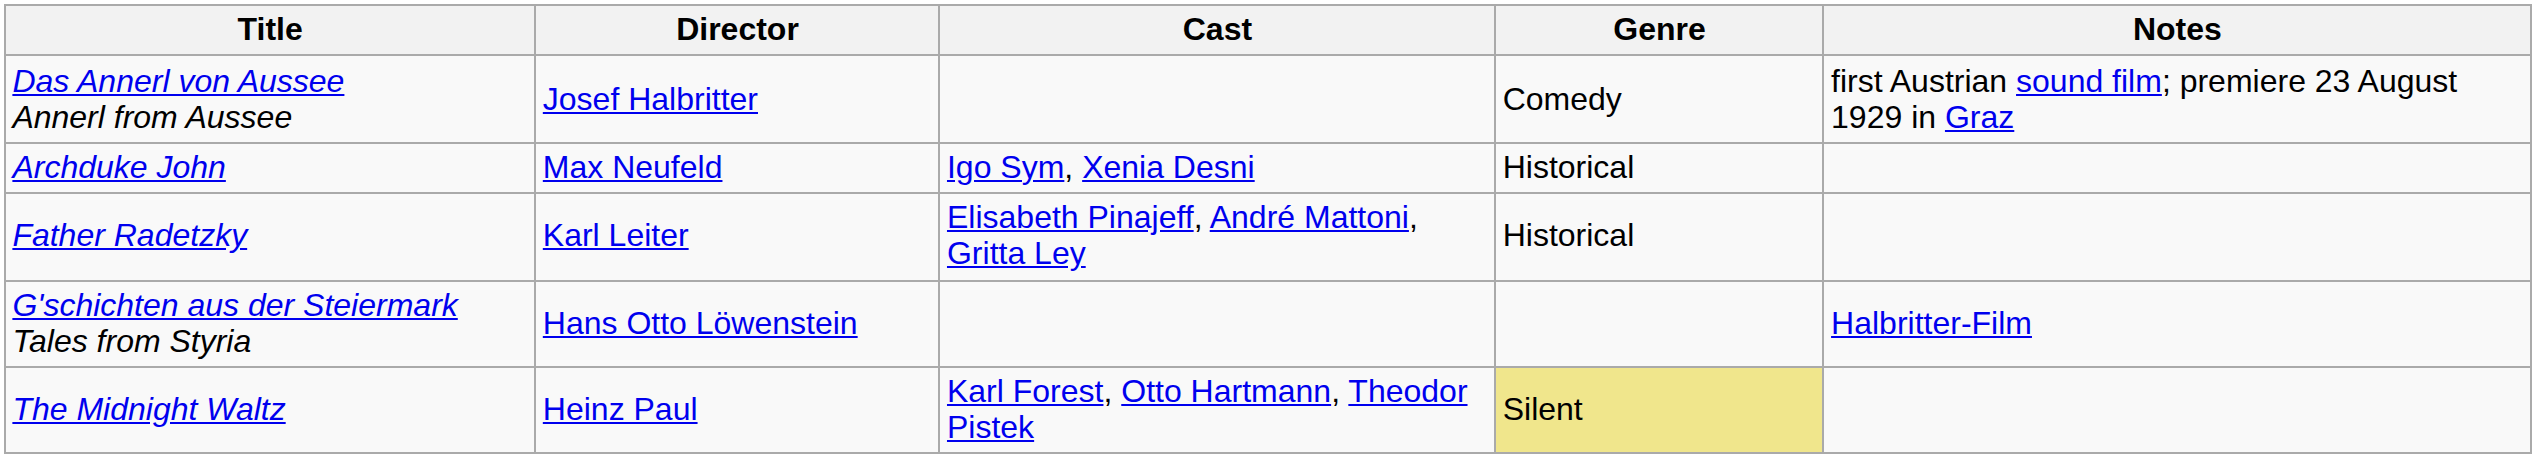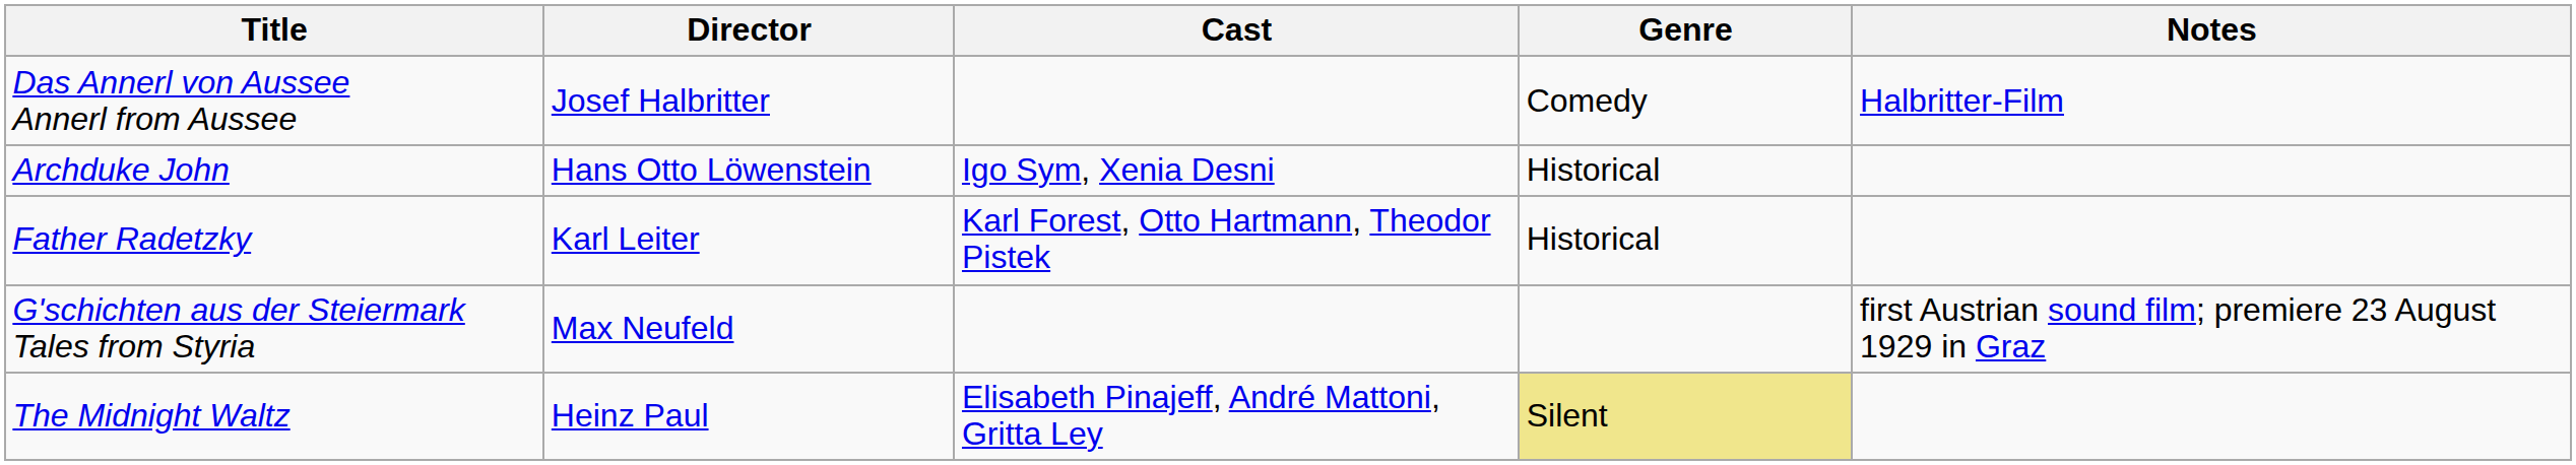 <table class="wikitable" width= "100%">
 <tr>
 <th width=21%>Title</th>
 <th width=16%>Director</th>
 <th width=22%>Cast</th>
 <th width=13%>Genre</th>
 <th width=28%>Notes</th>
 </tr>
 <tr>
 </tr>
 <tr>
 <td><em><a href='#'>Das Annerl von Aussee</a></em><br><em>Annerl from Aussee</em></td>
 <td><a href='#'>Josef Halbritter</a></td>
 <td></td>
 <td>Comedy</td>
-<td>first Austrian <a href='#'>sound film</a>; premiere 23 August 1929 in <a href='#'>Graz</a></td>
+<td><a href='#'>Halbritter-Film</a></td>
 </tr>
 <tr>
 <td><em><a href='#'>Archduke John</a></em></td>
-<td><a href='#'>Max Neufeld</a></td>
+<td><a href='#'>Hans Otto Löwenstein</a></td>
 <td><a href='#'>Igo Sym</a>, <a href='#'>Xenia Desni</a></td>
 <td>Historical</td>
 <td></td>
 </tr>
 <tr>
 <td><em><a href='#'>Father Radetzky</a></em></td>
 <td><a href='#'>Karl Leiter</a></td>
-<td><a href='#'>Elisabeth Pinajeff</a>, <a href='#'>André Mattoni</a>, <a href='#'>Gritta Ley</a></td>
+<td><a href='#'>Karl Forest</a>, <a href='#'>Otto Hartmann</a>, <a href='#'>Theodor Pistek</a></td>
 <td>Historical</td>
 <td></td>
 </tr>
 <tr>
 <td><em><a href='#'>G'schichten aus der Steiermark</a></em><br><em>Tales from Styria</em></td>
-<td><a href='#'>Hans Otto Löwenstein</a></td>
+<td><a href='#'>Max Neufeld</a></td>
 <td></td>
 <td></td>
-<td><a href='#'>Halbritter-Film</a></td>
+<td>first Austrian <a href='#'>sound film</a>; premiere 23 August 1929 in <a href='#'>Graz</a></td>
 </tr>
 <tr>
 <td><em><a href='#'>The Midnight Waltz</a></em></td>
 <td><a href='#'>Heinz Paul</a></td>
-<td><a href='#'>Karl Forest</a>, <a href='#'>Otto Hartmann</a>, <a href='#'>Theodor Pistek</a></td>
+<td><a href='#'>Elisabeth Pinajeff</a>, <a href='#'>André Mattoni</a>, <a href='#'>Gritta Ley</a></td>
 <td style="background: khaki;">Silent</td>
 <td></td>
 </tr>
 </table>
